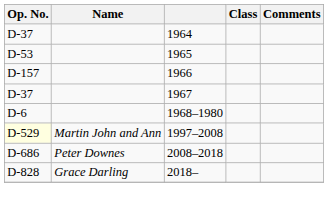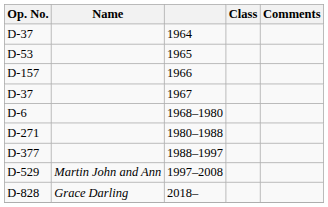 <table class="wikitable">
 <tr>
 <th>Op. No.</th>
 <th>Name</th>
 <th></th>
 <th>Class</th>
 <th>Comments</th>
 </tr>
 <tr>
 <td>D-37</td>
 <td></td>
 <td>1964</td>
 <td></td>
 <td></td>
 </tr>
 <tr>
 <td>D-53</td>
 <td></td>
 <td>1965</td>
 <td></td>
 <td></td>
 </tr>
 <tr>
 <td>D-157</td>
 <td></td>
 <td>1966</td>
 <td></td>
 <td></td>
 </tr>
 <tr>
 <td>D-37</td>
 <td></td>
 <td>1967</td>
 <td></td>
 <td></td>
 </tr>
 <tr>
 <td>D-6</td>
 <td></td>
 <td>1968–1980</td>
 <td></td>
 <td></td>
 </tr>
 <tr>
-<td style="background: lightyellow;">D-529</td>
-<td><em>Martin John and Ann</em></td>
-<td>1997–2008</td>
+<td>D-271</td>
+<td></td>
+<td>1980–1988</td>
 <td></td>
 <td></td>
 </tr>
 <tr>
-<td>D-686</td>
-<td><em>Peter Downes</em></td>
-<td>2008–2018</td>
+<td>D-377</td>
+<td></td>
+<td>1988–1997</td>
+<td></td>
+<td></td>
+</tr>
+<tr>
+<td>D-529</td>
+<td><em>Martin John and Ann</em></td>
+<td>1997–2008</td>
 <td></td>
 <td></td>
 </tr>
 <tr>
 <td>D-828</td>
 <td><em>Grace Darling</em></td>
 <td>2018–</td>
 <td></td>
 <td></td>
 </tr>
 <tr>
 </tr>
 </table>
